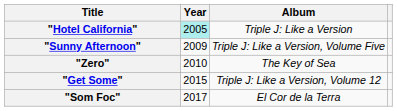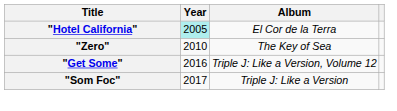 <table class="wikitable sortable plainrowheaders" style="text-align:center;">
 <tr>
 <th scope="col" style="width:16em;">Title</th>
 <th scope="col">Year</th>
 <th scope="col">Album</th>
 <th scope="col" class="unsortable"></th>
 </tr>
 <tr>
 <th scope="row">"<a href='#'>Hotel California</a>"</th>
 <td style="background: paleturquoise;">2005</td>
-<td><em>Triple J: Like a Version</em></td>
-<td></td>
-</tr>
-<tr>
-<th scope="row">"<a href='#'>Sunny Afternoon</a>"</th>
-<td>2009</td>
-<td><em>Triple J: Like a Version, Volume Five</em></td>
+<td><em>El Cor de la Terra</em></td>
 <td></td>
 </tr>
 <tr>
 <th scope="row">"Zero"<br></th>
 <td>2010</td>
 <td><em>The Key of Sea</em></td>
 <td></td>
 </tr>
 <tr>
 <th scope="row">"<a href='#'>Get Some</a>"</th>
-<td>2015</td>
+<td>2016</td>
 <td><em>Triple J: Like a Version, Volume 12</em></td>
 <td></td>
 </tr>
 <tr>
 <th scope="row">"Som Foc"<br></th>
 <td>2017</td>
-<td><em>El Cor de la Terra</em></td>
+<td><em>Triple J: Like a Version</em></td>
 <td></td>
 </tr>
 </table>
